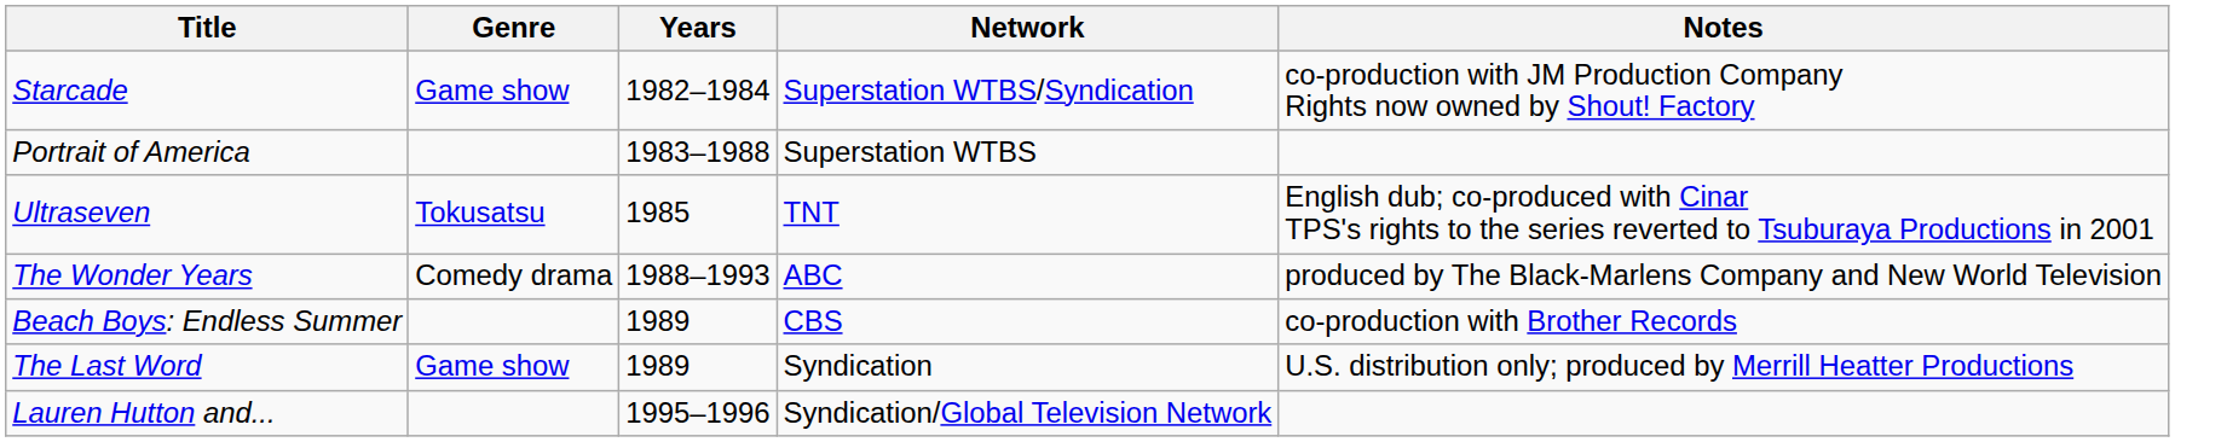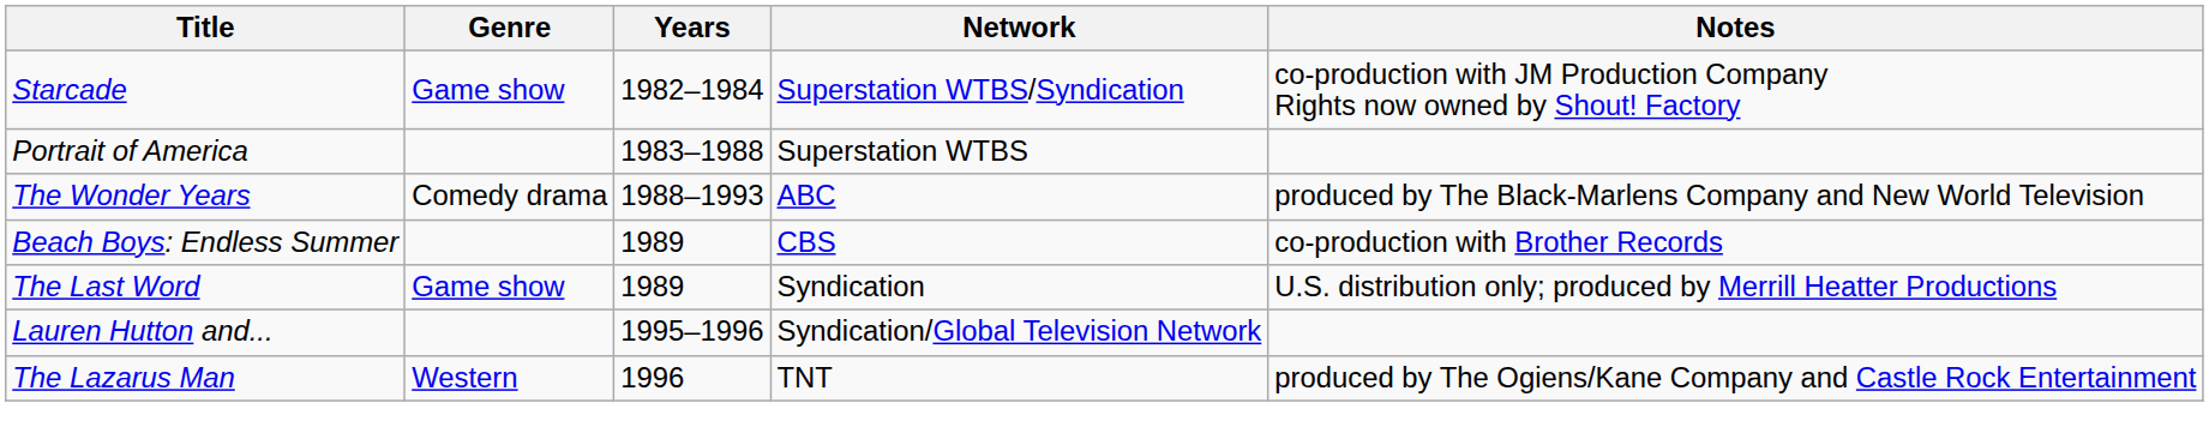 <table class="wikitable sortable">
 <tr>
 <th>Title</th>
 <th>Genre</th>
 <th>Years</th>
 <th>Network</th>
 <th>Notes</th>
 </tr>
 <tr>
 <td><em><a href='#'>Starcade</a></em></td>
 <td><a href='#'>Game show</a></td>
 <td>1982–1984</td>
 <td><a href='#'>Superstation WTBS</a>/<a href='#'>Syndication</a></td>
 <td>co-production with JM Production Company<br>Rights now owned by <a href='#'>Shout! Factory</a></td>
 </tr>
 <tr>
 <td><em>Portrait of America</em></td>
 <td></td>
 <td>1983–1988</td>
 <td>Superstation WTBS</td>
 <td></td>
-</tr>
-<tr>
-<td><em><a href='#'>Ultraseven</a></em></td>
-<td><a href='#'>Tokusatsu</a></td>
-<td>1985</td>
-<td><a href='#'>TNT</a></td>
-<td>English dub; co-produced with <a href='#'>Cinar</a><br>TPS's rights to the series reverted to <a href='#'>Tsuburaya Productions</a> in 2001</td>
 </tr>
 <tr>
 <td><em><a href='#'>The Wonder Years</a></em></td>
 <td>Comedy drama</td>
 <td>1988–1993</td>
 <td><a href='#'>ABC</a></td>
 <td>produced by The Black-Marlens Company and New World Television</td>
 </tr>
 <tr>
 <td><em><a href='#'>Beach Boys</a>: Endless Summer</em></td>
 <td></td>
 <td>1989</td>
 <td><a href='#'>CBS</a></td>
 <td>co-production with <a href='#'>Brother Records</a></td>
 </tr>
 <tr>
 <td><em><a href='#'>The Last Word</a></em></td>
 <td><a href='#'>Game show</a></td>
 <td>1989</td>
 <td>Syndication</td>
 <td>U.S. distribution only; produced by <a href='#'>Merrill Heatter Productions</a></td>
 </tr>
 <tr>
 <td><em><a href='#'>Lauren Hutton</a> and...</em></td>
 <td></td>
 <td>1995–1996</td>
 <td>Syndication/<a href='#'>Global Television Network</a></td>
 <td></td>
 </tr>
+<tr>
+<td><em><a href='#'>The Lazarus Man</a></em></td>
+<td><a href='#'>Western</a></td>
+<td>1996</td>
+<td>TNT</td>
+<td>produced by The Ogiens/Kane Company and <a href='#'>Castle Rock Entertainment</a></td>
+</tr>
 </table>
